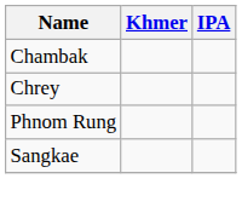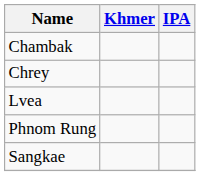 <table class="wikitable" style="font-size:90%;">
 <tr>
 <th>Name</th>
 <th><a href='#'>Khmer</a></th>
 <th><a href='#'>IPA</a></th>
 </tr>
 <tr>
 <td>Chambak</td>
 <td></td>
 <td></td>
 </tr>
 <tr>
 <td>Chrey</td>
 <td></td>
 <td></td>
 </tr>
 <tr>
+<td>Lvea</td>
+<td></td>
+<td></td>
+</tr>
+<tr>
 <td>Phnom Rung</td>
 <td></td>
 <td></td>
 </tr>
 <tr>
 <td>Sangkae</td>
 <td></td>
 <td></td>
 </tr>
 <tr>
 </tr>
 </table>
